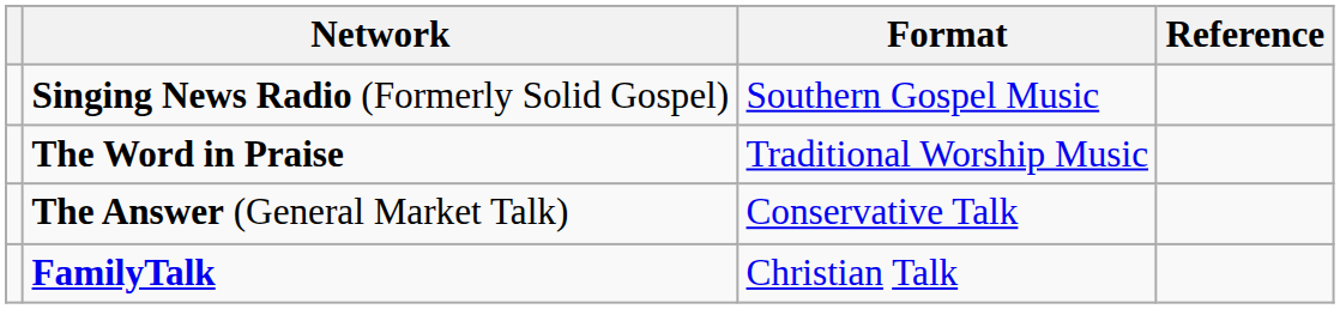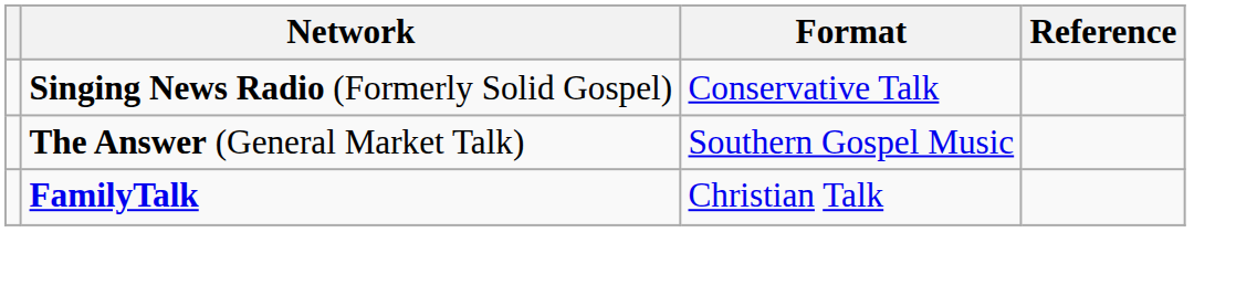 <table class="wikitable">
 <tr>
 <th></th>
 <th>Network</th>
 <th>Format</th>
 <th>Reference</th>
 </tr>
 <tr style="vertical-align: top; text-align: left;">
 <td></td>
 <td><strong>Singing News Radio</strong> (Formerly Solid Gospel)</td>
-<td><a href='#'>Southern Gospel Music</a></td>
-<td></td>
-</tr>
-<tr style="vertical-align: top; text-align: left;">
-<td></td>
-<td><strong>The Word in Praise</strong></td>
-<td><a href='#'>Traditional Worship Music</a></td>
+<td><a href='#'>Conservative Talk</a></td>
 <td></td>
 </tr>
 <tr style="vertical-align: top; text-align: left;">
 <td></td>
 <td><strong>The Answer</strong> (General Market Talk)</td>
-<td><a href='#'>Conservative Talk</a></td>
+<td><a href='#'>Southern Gospel Music</a></td>
 <td></td>
 </tr>
 <tr style="vertical-align: top; text-align: left;">
 <td></td>
 <td><strong><a href='#'>FamilyTalk</a></strong></td>
 <td><a href='#'>Christian</a> <a href='#'>Talk</a></td>
 </tr>
 </table>
